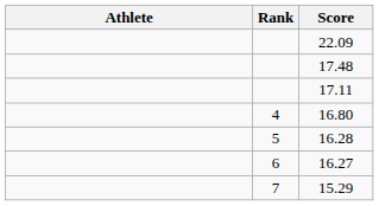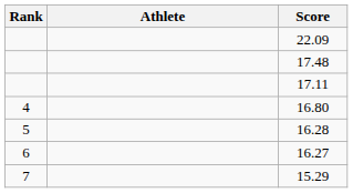 <table class=wikitable style="text-align:center">
 <tr>
+<th width=40>Rank</th>
 <th width=250>Athlete</th>
-<th width=40>Rank</th>
 <th width=70>Score</th>
 </tr>
 <tr>
+<td></td>
 <td align=left></td>
-<td></td>
 <td>22.09</td>
 </tr>
 <tr>
+<td></td>
 <td align=left></td>
-<td></td>
 <td>17.48</td>
 </tr>
 <tr>
+<td></td>
 <td align=left></td>
-<td></td>
 <td>17.11</td>
 </tr>
 <tr>
+<td>4</td>
 <td align=left></td>
-<td>4</td>
 <td>16.80</td>
 </tr>
 <tr>
+<td>5</td>
 <td align=left></td>
-<td>5</td>
 <td>16.28</td>
 </tr>
 <tr>
+<td>6</td>
 <td align=left></td>
-<td>6</td>
 <td>16.27</td>
 </tr>
 <tr>
+<td>7</td>
 <td align=left></td>
-<td>7</td>
 <td>15.29</td>
 </tr>
 </table>
